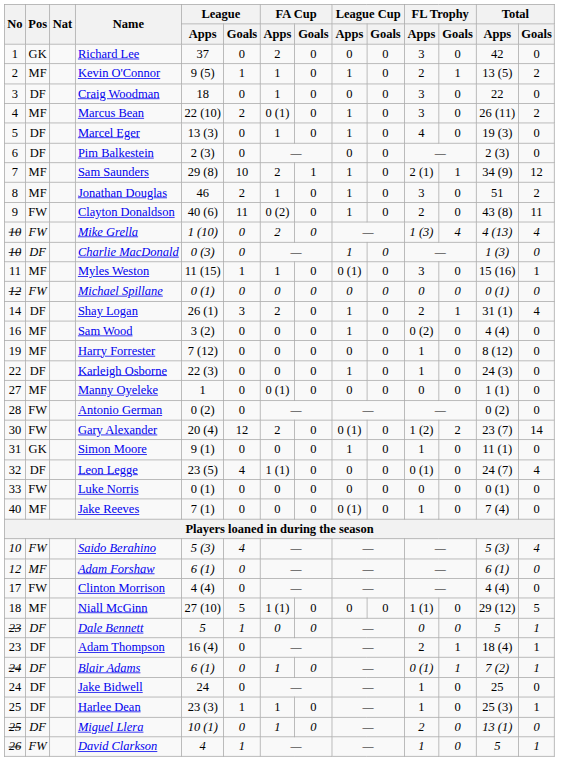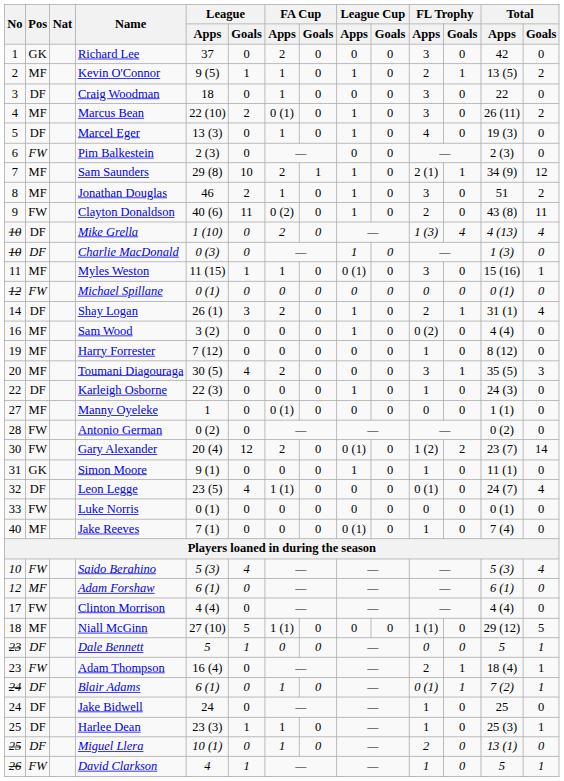 <table class="wikitable" style="text-align:center">
 <tr>
 <th rowspan="2">No</th>
 <th rowspan="2">Pos</th>
 <th rowspan="2">Nat</th>
 <th rowspan="2">Name</th>
 <th colspan="2" style="width:85px;">League</th>
 <th colspan="2" style="width:85px;">FA Cup</th>
 <th colspan="2" style="width:85px;">League Cup</th>
 <th colspan="2" style="width:85px;">FL Trophy</th>
 <th colspan="2" style="width:85px;">Total</th>
 </tr>
 <tr>
 <th>Apps</th>
 <th>Goals</th>
 <th>Apps</th>
 <th>Goals</th>
 <th>Apps</th>
 <th>Goals</th>
 <th>Apps</th>
 <th>Goals</th>
 <th>Apps</th>
 <th>Goals</th>
 </tr>
 <tr>
 <td>1</td>
 <td>GK</td>
 <td></td>
 <td style="text-align:left;"><a href='#'>Richard Lee</a></td>
 <td>37</td>
 <td>0</td>
 <td>2</td>
 <td>0</td>
 <td>0</td>
 <td>0</td>
 <td>3</td>
 <td>0</td>
 <td>42</td>
 <td>0</td>
 </tr>
 <tr>
 <td>2</td>
 <td>MF</td>
 <td></td>
 <td style="text-align:left;"><a href='#'>Kevin O'Connor</a></td>
 <td>9 (5)</td>
 <td>1</td>
 <td>1</td>
 <td>0</td>
 <td>1</td>
 <td>0</td>
 <td>2</td>
 <td>1</td>
 <td>13 (5)</td>
 <td>2</td>
 </tr>
 <tr>
 <td>3</td>
 <td>DF</td>
 <td></td>
 <td style="text-align:left;"><a href='#'>Craig Woodman</a></td>
 <td>18</td>
 <td>0</td>
 <td>1</td>
 <td>0</td>
 <td>0</td>
 <td>0</td>
 <td>3</td>
 <td>0</td>
 <td>22</td>
 <td>0</td>
 </tr>
 <tr>
 <td>4</td>
 <td>MF</td>
 <td></td>
 <td style="text-align:left;"><a href='#'>Marcus Bean</a></td>
 <td>22 (10)</td>
 <td>2</td>
 <td>0 (1)</td>
 <td>0</td>
 <td>1</td>
 <td>0</td>
 <td>3</td>
 <td>0</td>
 <td>26 (11)</td>
 <td>2</td>
 </tr>
 <tr>
 <td>5</td>
 <td>DF</td>
 <td></td>
 <td style="text-align:left;"><a href='#'>Marcel Eger</a></td>
 <td>13 (3)</td>
 <td>0</td>
 <td>1</td>
 <td>0</td>
 <td>1</td>
 <td>0</td>
 <td>4</td>
 <td>0</td>
 <td>19 (3)</td>
 <td>0</td>
 </tr>
 <tr>
 <td>6</td>
-<td>DF</td>
+<td><em>FW</em></td>
 <td></td>
 <td style="text-align:left;"><a href='#'>Pim Balkestein</a></td>
 <td>2 (3)</td>
 <td>0</td>
 <td colspan="2"><em>—</em></td>
 <td>0</td>
 <td>0</td>
 <td colspan="2"><em>—</em></td>
 <td>2 (3)</td>
 <td>0</td>
 </tr>
 <tr>
 <td>7</td>
 <td>MF</td>
 <td></td>
 <td style="text-align:left;"><a href='#'>Sam Saunders</a></td>
 <td>29 (8)</td>
 <td>10</td>
 <td>2</td>
 <td>1</td>
 <td>1</td>
 <td>0</td>
 <td>2 (1)</td>
 <td>1</td>
 <td>34 (9)</td>
 <td>12</td>
 </tr>
 <tr>
 <td>8</td>
 <td>MF</td>
 <td></td>
 <td style="text-align:left;"><a href='#'>Jonathan Douglas</a></td>
 <td>46</td>
 <td>2</td>
 <td>1</td>
 <td>0</td>
 <td>1</td>
 <td>0</td>
 <td>3</td>
 <td>0</td>
 <td>51</td>
 <td>2</td>
 </tr>
 <tr>
 <td>9</td>
 <td>FW</td>
 <td></td>
 <td style="text-align:left;"><a href='#'>Clayton Donaldson</a></td>
 <td>40 (6)</td>
 <td>11</td>
 <td>0 (2)</td>
 <td>0</td>
 <td>1</td>
 <td>0</td>
 <td>2</td>
 <td>0</td>
 <td>43 (8)</td>
 <td>11</td>
 </tr>
 <tr>
 <td><em><s>10</s></em></td>
-<td><em>FW</em></td>
+<td>DF</td>
 <td><em></em></td>
 <td style="text-align:left;"><em><a href='#'>Mike Grella</a></em></td>
 <td><em>1 (10)</em></td>
 <td><em>0</em></td>
 <td><em>2</em></td>
 <td><em>0</em></td>
 <td colspan="2"><em>—</em></td>
 <td><em>1 (3)</em></td>
 <td><em>4</em></td>
 <td><em>4 (13)</em></td>
 <td><em>4</em></td>
 </tr>
 <tr>
 <td><em><s>10</s></em></td>
 <td><em>DF</em></td>
 <td><em></em></td>
 <td style="text-align:left;"><em><a href='#'>Charlie MacDonald</a></em></td>
 <td><em>0 (3)</em></td>
 <td><em>0</em></td>
 <td colspan="2"><em>—</em></td>
 <td><em>1</em></td>
 <td><em>0</em></td>
 <td colspan="2"><em>—</em></td>
 <td><em>1 (3)</em></td>
 <td><em>0</em></td>
 </tr>
 <tr>
 <td>11</td>
 <td>MF</td>
 <td></td>
 <td style="text-align:left;"><a href='#'>Myles Weston</a></td>
 <td>11 (15)</td>
 <td>1</td>
 <td>1</td>
 <td>0</td>
 <td>0 (1)</td>
 <td>0</td>
 <td>3</td>
 <td>0</td>
 <td>15 (16)</td>
 <td>1</td>
 </tr>
 <tr>
 <td><em><s>12</s></em></td>
 <td><em>FW</em></td>
 <td><em></em></td>
 <td style="text-align:left;"><a href='#'><em>Michael Spillane</em></a></td>
 <td><em>0 (1)</em></td>
 <td><em>0</em></td>
 <td><em>0</em></td>
 <td><em>0</em></td>
 <td><em>0</em></td>
 <td><em>0</em></td>
 <td><em>0</em></td>
 <td><em>0</em></td>
 <td><em>0 (1)</em></td>
 <td><em>0</em></td>
 </tr>
 <tr>
 <td>14</td>
 <td>DF</td>
 <td></td>
 <td style="text-align:left;"><a href='#'>Shay Logan</a></td>
 <td>26 (1)</td>
 <td>3</td>
 <td>2</td>
 <td>0</td>
 <td>1</td>
 <td>0</td>
 <td>2</td>
 <td>1</td>
 <td>31 (1)</td>
 <td>4</td>
 </tr>
 <tr>
 <td>16</td>
 <td>MF</td>
 <td></td>
 <td style="text-align:left;"><a href='#'>Sam Wood</a></td>
 <td>3 (2)</td>
 <td>0</td>
 <td>0</td>
 <td>0</td>
 <td>1</td>
 <td>0</td>
 <td>0 (2)</td>
 <td>0</td>
 <td>4 (4)</td>
 <td>0</td>
 </tr>
 <tr>
 <td>19</td>
 <td>MF</td>
 <td></td>
 <td style="text-align:left;"><a href='#'>Harry Forrester</a></td>
 <td>7 (12)</td>
 <td>0</td>
 <td>0</td>
 <td>0</td>
 <td>0</td>
 <td>0</td>
 <td>1</td>
 <td>0</td>
 <td>8 (12)</td>
 <td>0</td>
+</tr>
+<tr>
+<td>20</td>
+<td>MF</td>
+<td></td>
+<td style="text-align:left;"><a href='#'>Toumani Diagouraga</a></td>
+<td>30 (5)</td>
+<td>4</td>
+<td>2</td>
+<td>0</td>
+<td>0</td>
+<td>0</td>
+<td>3</td>
+<td>1</td>
+<td>35 (5)</td>
+<td>3</td>
 </tr>
 <tr>
 <td>22</td>
 <td>DF</td>
 <td></td>
 <td style="text-align:left;"><a href='#'>Karleigh Osborne</a></td>
 <td>22 (3)</td>
 <td>0</td>
 <td>0</td>
 <td>0</td>
 <td>1</td>
 <td>0</td>
 <td>1</td>
 <td>0</td>
 <td>24 (3)</td>
 <td>0</td>
 </tr>
 <tr>
 <td>27</td>
 <td>MF</td>
 <td></td>
 <td style="text-align:left;"><a href='#'>Manny Oyeleke</a></td>
 <td>1</td>
 <td>0</td>
 <td>0 (1)</td>
 <td>0</td>
 <td>0</td>
 <td>0</td>
 <td>0</td>
 <td>0</td>
 <td>1 (1)</td>
 <td>0</td>
 </tr>
 <tr>
 <td>28</td>
 <td>FW</td>
 <td></td>
 <td style="text-align:left;"><a href='#'>Antonio German</a></td>
 <td>0 (2)</td>
 <td>0</td>
 <td colspan="2"><em>—</em></td>
 <td colspan="2"><em>—</em></td>
 <td colspan="2"><em>—</em></td>
 <td>0 (2)</td>
 <td>0</td>
 </tr>
 <tr>
 <td>30</td>
 <td>FW</td>
 <td></td>
 <td style="text-align:left;"><a href='#'>Gary Alexander</a></td>
 <td>20 (4)</td>
 <td>12</td>
 <td>2</td>
 <td>0</td>
 <td>0 (1)</td>
 <td>0</td>
 <td>1 (2)</td>
 <td>2</td>
 <td>23 (7)</td>
 <td>14</td>
 </tr>
 <tr>
 <td>31</td>
 <td>GK</td>
 <td></td>
 <td style="text-align:left;"><a href='#'>Simon Moore</a></td>
 <td>9 (1)</td>
 <td>0</td>
 <td>0</td>
 <td>0</td>
 <td>1</td>
 <td>0</td>
 <td>1</td>
 <td>0</td>
 <td>11 (1)</td>
 <td>0</td>
 </tr>
 <tr>
 <td>32</td>
 <td>DF</td>
 <td></td>
 <td style="text-align:left;"><a href='#'>Leon Legge</a></td>
 <td>23 (5)</td>
 <td>4</td>
 <td>1 (1)</td>
 <td>0</td>
 <td>0</td>
 <td>0</td>
 <td>0 (1)</td>
 <td>0</td>
 <td>24 (7)</td>
 <td>4</td>
 </tr>
 <tr>
 <td>33</td>
 <td>FW</td>
 <td></td>
 <td style="text-align:left;"><a href='#'>Luke Norris</a></td>
 <td>0 (1)</td>
 <td>0</td>
 <td>0</td>
 <td>0</td>
 <td>0</td>
 <td>0</td>
 <td>0</td>
 <td>0</td>
 <td>0 (1)</td>
 <td>0</td>
 </tr>
 <tr>
 <td>40</td>
 <td>MF</td>
 <td></td>
 <td style="text-align:left;"><a href='#'>Jake Reeves</a></td>
 <td>7 (1)</td>
 <td>0</td>
 <td>0</td>
 <td>0</td>
 <td>0 (1)</td>
 <td>0</td>
 <td>1</td>
 <td>0</td>
 <td>7 (4)</td>
 <td>0</td>
 </tr>
 <tr>
 <th colspan="14">Players loaned in during the season</th>
 </tr>
 <tr>
 <td><em>10</em></td>
 <td><em>FW</em></td>
 <td></td>
 <td style="text-align:left;"><em><a href='#'>Saido Berahino</a></em></td>
 <td><em>5 (3)</em></td>
 <td><em>4</em></td>
 <td colspan="2"><em>—</em></td>
 <td colspan="2"><em>—</em></td>
 <td colspan="2"><em>—</em></td>
 <td><em>5 (3)</em></td>
 <td><em>4</em></td>
 </tr>
 <tr>
 <td><em>12</em></td>
 <td><em>MF</em></td>
 <td><em></em></td>
 <td style="text-align:left;"><em><a href='#'>Adam Forshaw</a></em></td>
 <td><em>6 (1)</em></td>
 <td><em>0</em></td>
 <td colspan="2"><em>—</em></td>
 <td colspan="2"><em>—</em></td>
 <td colspan="2"><em>—</em></td>
 <td><em>6 (1)</em></td>
 <td><em>0</em></td>
 </tr>
 <tr>
 <td>17</td>
 <td>FW</td>
 <td></td>
 <td style="text-align:left;"><a href='#'>Clinton Morrison</a></td>
 <td>4 (4)</td>
 <td>0</td>
 <td colspan="2"><em>—</em></td>
 <td colspan="2"><em>—</em></td>
 <td colspan="2"><em>—</em></td>
 <td>4 (4)</td>
 <td>0</td>
 </tr>
 <tr>
 <td>18</td>
 <td>MF</td>
 <td></td>
 <td style="text-align:left;"><a href='#'>Niall McGinn</a></td>
 <td>27 (10)</td>
 <td>5</td>
 <td>1 (1)</td>
 <td>0</td>
 <td>0</td>
 <td>0</td>
 <td>1 (1)</td>
 <td>0</td>
 <td>29 (12)</td>
 <td>5</td>
 </tr>
 <tr>
 <td><em><s>23</s></em></td>
 <td><em>DF</em></td>
 <td><em></em></td>
 <td style="text-align:left;"><em><a href='#'>Dale Bennett</a></em></td>
 <td><em>5</em></td>
 <td><em>1</em></td>
 <td><em>0</em></td>
 <td><em>0</em></td>
 <td colspan="2"><em>—</em></td>
 <td><em>0</em></td>
 <td><em>0</em></td>
 <td><em>5</em></td>
 <td><em>1</em></td>
 </tr>
 <tr>
 <td>23</td>
-<td>DF</td>
+<td><em>FW</em></td>
 <td></td>
 <td style="text-align:left;"><a href='#'>Adam Thompson</a></td>
 <td>16 (4)</td>
 <td>0</td>
 <td colspan="2"><em>—</em></td>
 <td colspan="2"><em>—</em></td>
 <td>2</td>
 <td>1</td>
 <td>18 (4)</td>
 <td>1</td>
 </tr>
 <tr>
 <td><em><s>24</s></em></td>
 <td><em>DF</em></td>
 <td><em></em></td>
 <td style="text-align:left;"><em><a href='#'>Blair Adams</a></em></td>
 <td><em>6 (1)</em></td>
 <td><em>0</em></td>
 <td><em>1</em></td>
 <td><em>0</em></td>
 <td colspan="2"><em>—</em></td>
 <td><em>0 (1)</em></td>
 <td><em>1</em></td>
 <td><em>7 (2)</em></td>
 <td><em>1</em></td>
 </tr>
 <tr>
 <td>24</td>
 <td>DF</td>
 <td></td>
 <td style="text-align:left;"><a href='#'>Jake Bidwell</a></td>
 <td>24</td>
 <td>0</td>
 <td colspan="2"><em>—</em></td>
 <td colspan="2"><em>—</em></td>
 <td>1</td>
 <td>0</td>
 <td>25</td>
 <td>0</td>
 </tr>
 <tr>
 <td>25</td>
 <td>DF</td>
 <td></td>
 <td style="text-align:left;"><a href='#'>Harlee Dean</a></td>
 <td>23 (3)</td>
 <td>1</td>
 <td>1</td>
 <td>0</td>
 <td colspan="2"><em>—</em></td>
 <td>1</td>
 <td>0</td>
 <td>25 (3)</td>
 <td>1</td>
 </tr>
 <tr>
 <td><em><s>25</s></em></td>
 <td><em>DF</em></td>
 <td><em></em></td>
 <td style="text-align:left;"><em><a href='#'>Miguel Llera</a></em></td>
 <td><em>10 (1)</em></td>
 <td><em>0</em></td>
 <td><em>1</em></td>
 <td><em>0</em></td>
 <td colspan="2"><em>—</em></td>
 <td><em>2</em></td>
 <td><em>0</em></td>
 <td><em>13 (1)</em></td>
 <td><em>0</em></td>
 </tr>
 <tr>
 <td><em><s>26</s></em></td>
 <td><em>FW</em></td>
 <td><em></em></td>
 <td style="text-align:left;"><em><a href='#'>David Clarkson</a></em></td>
 <td><em>4</em></td>
 <td><em>1</em></td>
 <td colspan="2"><em>—</em></td>
 <td colspan="2"><em>—</em></td>
 <td><em>1</em></td>
 <td><em>0</em></td>
 <td><em>5</em></td>
 <td><em>1</em></td>
 </tr>
 </table>
